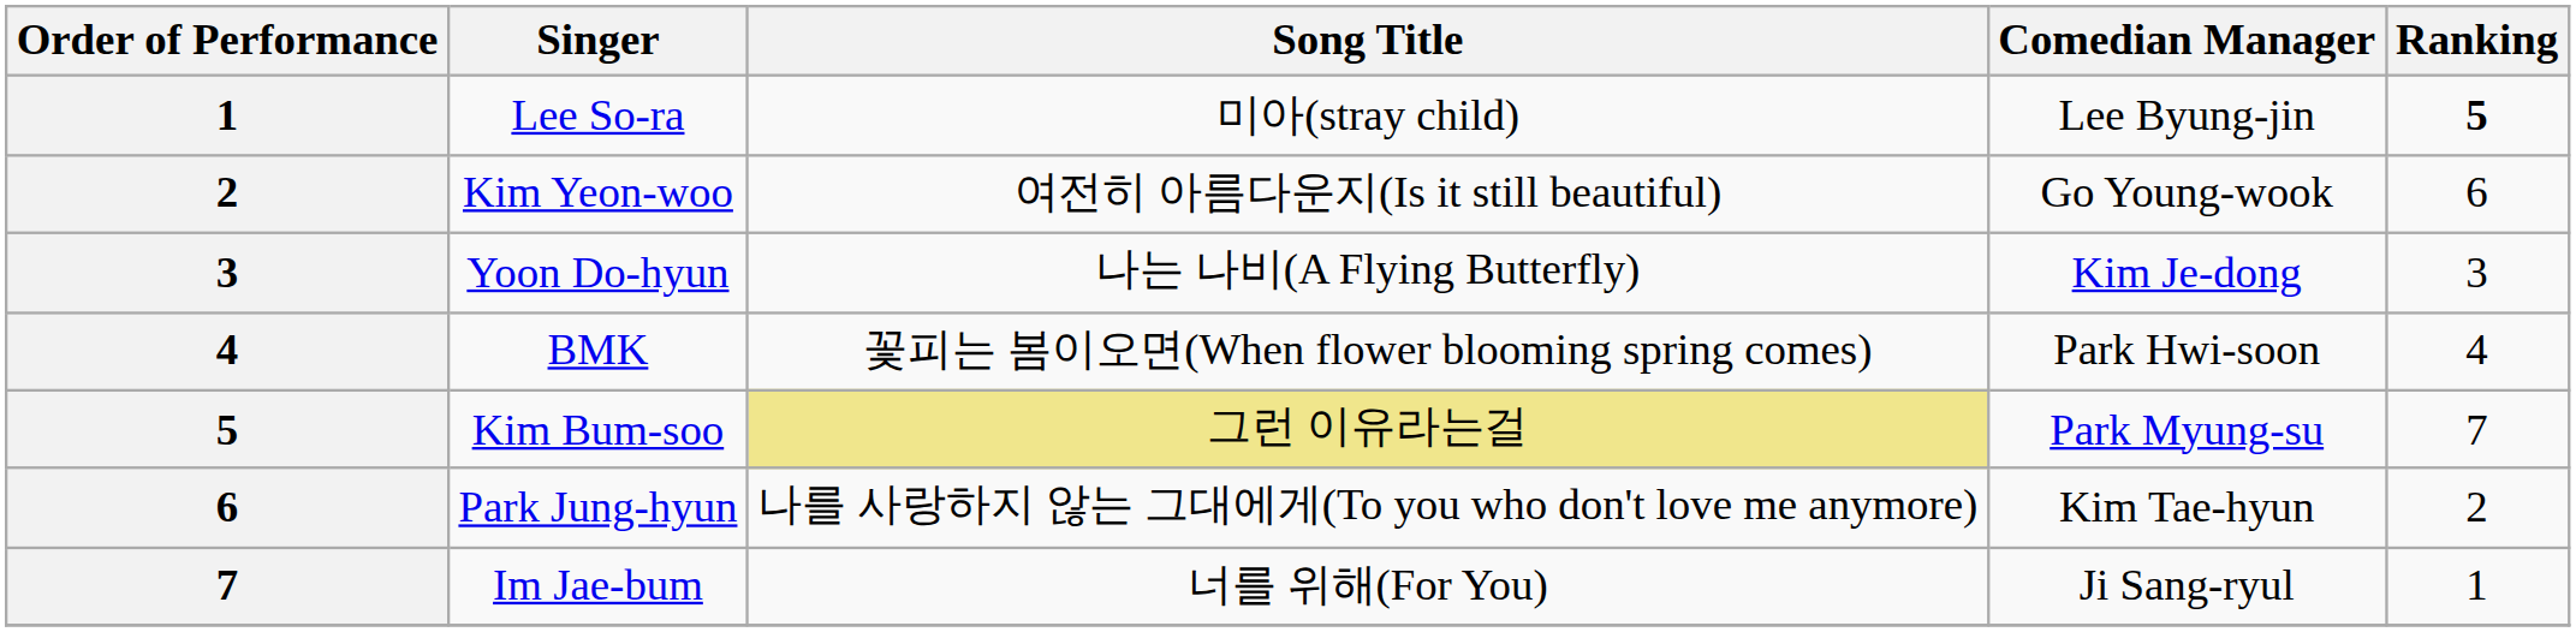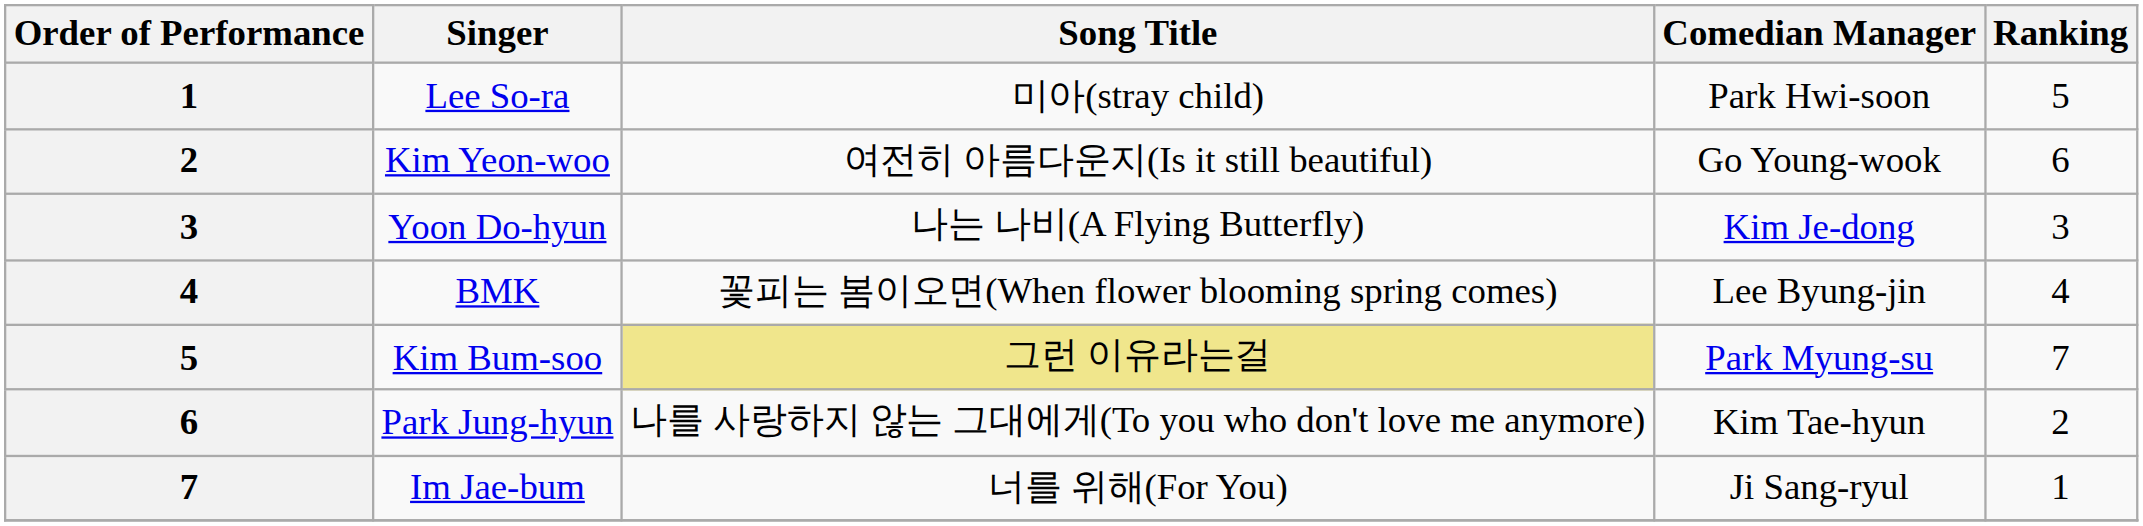 <table class="wikitable">
 <tr>
 <th>Order of Performance</th>
 <th>Singer</th>
 <th>Song Title</th>
 <th>Comedian Manager</th>
 <th>Ranking</th>
 </tr>
 <tr align="center">
 <th>1</th>
 <td><a href='#'>Lee So-ra</a></td>
 <td>미아(stray child)</td>
-<td>Lee Byung-jin</td>
-<td><strong>5</strong></td>
+<td>Park Hwi-soon</td>
+<td>5</td>
 </tr>
 <tr align="center">
 <th>2</th>
 <td><a href='#'>Kim Yeon-woo</a></td>
 <td>여전히 아름다운지(Is it still beautiful)</td>
 <td>Go Young-wook</td>
 <td>6</td>
 </tr>
 <tr align="center">
 <th>3</th>
 <td><a href='#'>Yoon Do-hyun</a></td>
 <td>나는 나비(A Flying Butterfly)</td>
 <td><a href='#'>Kim Je-dong</a></td>
 <td>3</td>
 </tr>
 <tr align="center">
 <th>4</th>
 <td><a href='#'>BMK</a></td>
 <td>꽃피는 봄이오면(When flower blooming spring comes)</td>
-<td>Park Hwi-soon</td>
+<td>Lee Byung-jin</td>
 <td>4</td>
 </tr>
 <tr align="center">
 <th>5</th>
 <td><a href='#'>Kim Bum-soo</a></td>
 <td style="background: khaki;">그런 이유라는걸</td>
 <td><a href='#'>Park Myung-su</a></td>
 <td>7</td>
 </tr>
 <tr align="center">
 <th>6</th>
 <td><a href='#'>Park Jung-hyun</a></td>
 <td>나를 사랑하지 않는 그대에게(To you who don't love me anymore)</td>
 <td>Kim Tae-hyun</td>
 <td>2</td>
 </tr>
 <tr align="center">
 <th>7</th>
 <td><a href='#'>Im Jae-bum</a></td>
 <td>너를 위해(For You)</td>
 <td>Ji Sang-ryul</td>
 <td>1</td>
 </tr>
 <tr>
 </tr>
 </table>
